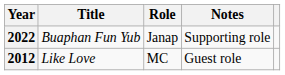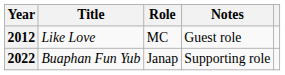 <table class="wikitable sortable plainrowheaders">
 <tr>
 <th scope="col">Year</th>
 <th scope="col">Title</th>
 <th scope="col">Role</th>
 <th scope="col" class="unsortable">Notes</th>
 <th scope="col" class="unsortable"></th>
 </tr>
 <tr>
+<th scope="row">2012</th>
+<td><em>Like Love</em></td>
+<td>MC</td>
+<td>Guest role</td>
+<td style="text-align: center;"></td>
+</tr>
+<tr>
 <th scope="row">2022</th>
 <td><em>Buaphan Fun Yub</em></td>
 <td>Janap</td>
 <td>Supporting role</td>
 <td style="text-align: center;"></td>
 </tr>
-<tr>
-<th scope="row">2012</th>
-<td><em>Like Love</em></td>
-<td>MC</td>
-<td>Guest role</td>
-<td style="text-align: center;"></td>
-</tr>
 </table>
